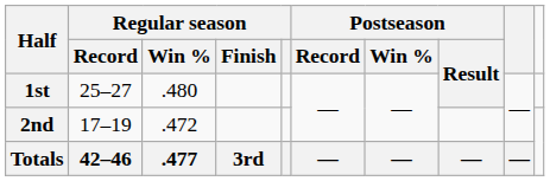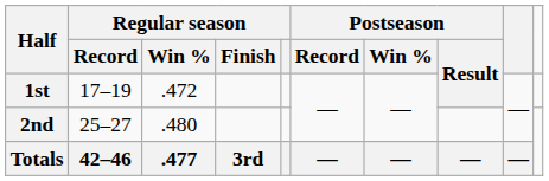 <table class="wikitable sortable plainrowheaders" style="font-size: 95%; text-align:center;">
 <tr>
 <th rowspan="2" scope="col">Half</th>
 <th colspan="4" scope="col">Regular season</th>
 <th colspan="3" scope="col">Postseason</th>
 <th rowspan="2" class="unsortable" scope="col"></th>
 </tr>
 <tr>
 <th scope="col">Record</th>
 <th scope="col">Win %</th>
 <th scope="col">Finish</th>
 <th scope="col"></th>
 <th scope="col">Record</th>
 <th scope="col">Win %</th>
 <th class="unsortable" rowspan="2" scope="col">Result</th>
 </tr>
 <tr>
 <th scope="row" style="text-align:center">1st</th>
-<td>25–27</td>
-<td>.480</td>
+<td>17–19</td>
+<td>.472</td>
 <td></td>
 <td></td>
 <td rowspan=2>—</td>
 <td rowspan=2>—</td>
 <td rowspan=2>—</td>
 <td></td>
 </tr>
 <tr>
 <th scope="row" style="text-align:center">2nd</th>
-<td>17–19</td>
-<td>.472</td>
+<td>25–27</td>
+<td>.480</td>
 <td></td>
 <td></td>
 <td></td>
 </tr>
 <tr class="sortbottom">
 <th scope="row" style="text-align:center"><strong>Totals</strong></th>
 <th>42–46</th>
 <th>.477</th>
 <th>3rd</th>
 <th></th>
 <th>—</th>
 <th>—</th>
 <th>—</th>
 <th>—</th>
 </tr>
 </table>
